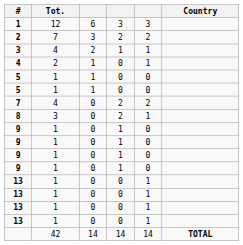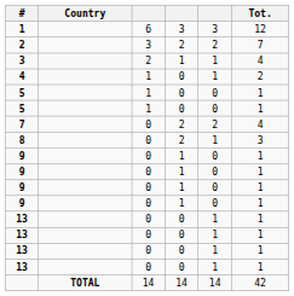 <table class="wikitable" width=30% style="font-size:100%; text-align:center;">
 <tr>
 <th>#</th>
-<th>Tot.</th>
+<th>Country</th>
 <th></th>
 <th></th>
 <th></th>
-<th>Country</th>
+<th>Tot.</th>
 </tr>
 <tr>
 <td><strong>1</strong></td>
-<td>12</td>
+<td align=left></td>
 <td>6</td>
 <td>3</td>
 <td>3</td>
-<td align=left></td>
+<td>12</td>
 </tr>
 <tr>
 <td><strong>2</strong></td>
-<td>7</td>
+<td align=left></td>
 <td>3</td>
 <td>2</td>
 <td>2</td>
-<td align=left></td>
+<td>7</td>
 </tr>
 <tr>
 <td><strong>3</strong></td>
-<td>4</td>
+<td align=left></td>
 <td>2</td>
 <td>1</td>
 <td>1</td>
-<td align=left></td>
+<td>4</td>
 </tr>
 <tr>
 <td><strong>4</strong></td>
-<td>2</td>
+<td align=left></td>
 <td>1</td>
 <td>0</td>
 <td>1</td>
-<td align=left></td>
+<td>2</td>
 </tr>
 <tr>
 <td><strong>5</strong></td>
-<td>1</td>
-<td>1</td>
-<td>0</td>
-<td>0</td>
 <td align=left></td>
-</tr>
-<tr>
-<td><strong>5</strong></td>
-<td>1</td>
-<td>1</td>
-<td>0</td>
-<td>0</td>
-<td align=left></td>
-</tr>
-<tr>
-<td><strong>7</strong></td>
-<td>4</td>
-<td>0</td>
-<td>2</td>
-<td>2</td>
-<td align=left></td>
-</tr>
-<tr>
-<td><strong>8</strong></td>
-<td>3</td>
-<td>0</td>
-<td>2</td>
-<td>1</td>
-<td align=left></td>
-</tr>
-<tr>
-<td><strong>9</strong></td>
-<td>1</td>
-<td>0</td>
-<td>1</td>
-<td>0</td>
-<td align=left></td>
-</tr>
-<tr>
-<td><strong>9</strong></td>
-<td>1</td>
-<td>0</td>
-<td>1</td>
-<td>0</td>
-<td align=left></td>
-</tr>
-<tr>
-<td><strong>9</strong></td>
-<td>1</td>
-<td>0</td>
-<td>1</td>
-<td>0</td>
-<td align=left></td>
-</tr>
-<tr>
-<td><strong>9</strong></td>
-<td>1</td>
-<td>0</td>
-<td>1</td>
-<td>0</td>
-<td align=left></td>
-</tr>
-<tr>
-<td><strong>13</strong></td>
 <td>1</td>
 <td>0</td>
 <td>0</td>
 <td>1</td>
-<td align=left></td>
 </tr>
 <tr>
-<td><strong>13</strong></td>
+<td><strong>5</strong></td>
+<td align=left></td>
 <td>1</td>
 <td>0</td>
 <td>0</td>
 <td>1</td>
+</tr>
+<tr>
+<td><strong>7</strong></td>
 <td align=left></td>
+<td>0</td>
+<td>2</td>
+<td>2</td>
+<td>4</td>
+</tr>
+<tr>
+<td><strong>8</strong></td>
+<td align=left></td>
+<td>0</td>
+<td>2</td>
+<td>1</td>
+<td>3</td>
+</tr>
+<tr>
+<td><strong>9</strong></td>
+<td align=left></td>
+<td>0</td>
+<td>1</td>
+<td>0</td>
+<td>1</td>
+</tr>
+<tr>
+<td><strong>9</strong></td>
+<td align=left></td>
+<td>0</td>
+<td>1</td>
+<td>0</td>
+<td>1</td>
+</tr>
+<tr>
+<td><strong>9</strong></td>
+<td align=left></td>
+<td>0</td>
+<td>1</td>
+<td>0</td>
+<td>1</td>
+</tr>
+<tr>
+<td><strong>9</strong></td>
+<td align=left></td>
+<td>0</td>
+<td>1</td>
+<td>0</td>
+<td>1</td>
 </tr>
 <tr>
 <td><strong>13</strong></td>
-<td>1</td>
+<td align=left></td>
 <td>0</td>
 <td>0</td>
 <td>1</td>
-<td align=left></td>
+<td>1</td>
 </tr>
 <tr>
 <td><strong>13</strong></td>
-<td>1</td>
+<td align=left></td>
 <td>0</td>
 <td>0</td>
 <td>1</td>
+<td>1</td>
+</tr>
+<tr>
+<td><strong>13</strong></td>
 <td align=left></td>
+<td>0</td>
+<td>0</td>
+<td>1</td>
+<td>1</td>
+</tr>
+<tr>
+<td><strong>13</strong></td>
+<td align=left></td>
+<td>0</td>
+<td>0</td>
+<td>1</td>
+<td>1</td>
 </tr>
 <tr>
 <td></td>
-<td>42</td>
+<td><strong>TOTAL</strong></td>
 <td>14</td>
 <td>14</td>
 <td>14</td>
-<td><strong>TOTAL</strong></td>
+<td>42</td>
 </tr>
 </table>
